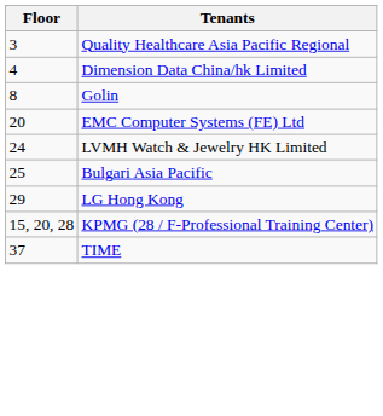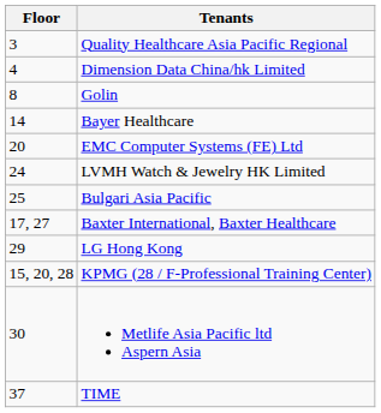 <table class="wikitable">
 <tr>
 <th>Floor</th>
 <th>Tenants</th>
 </tr>
 <tr>
 <td>3</td>
 <td><a href='#'>Quality Healthcare Asia Pacific Regional</a></td>
 </tr>
 <tr>
 <td>4</td>
 <td><a href='#'>Dimension Data China/hk Limited</a></td>
 </tr>
 <tr>
 <td>8</td>
 <td><a href='#'>Golin</a></td>
 </tr>
 <tr>
+<td>14</td>
+<td><a href='#'>Bayer</a> Healthcare</td>
+</tr>
+<tr>
 <td>20</td>
 <td><a href='#'>EMC Computer Systems (FE) Ltd</a></td>
 </tr>
 <tr>
 <td>24</td>
 <td>LVMH Watch & Jewelry HK Limited</td>
 </tr>
 <tr>
 <td>25</td>
 <td><a href='#'>Bulgari Asia Pacific</a></td>
 </tr>
 <tr>
+<td>17, 27</td>
+<td><a href='#'>Baxter International</a>, <a href='#'>Baxter Healthcare</a></td>
+</tr>
+<tr>
 <td>29</td>
 <td><a href='#'>LG Hong Kong</a></td>
 </tr>
 <tr>
 <td>15, 20, 28</td>
 <td><a href='#'>KPMG (28 / F-Professional Training Center)</a></td>
 </tr>
 <tr>
+<td>30</td>
+<td><br><ul><li><a href='#'>Metlife Asia Pacific ltd</a></li><li><a href='#'>Aspern Asia</a></li></ul></td>
+</tr>
+<tr>
 <td>37</td>
 <td><a href='#'>TIME</a></td>
 </tr>
 </table>
